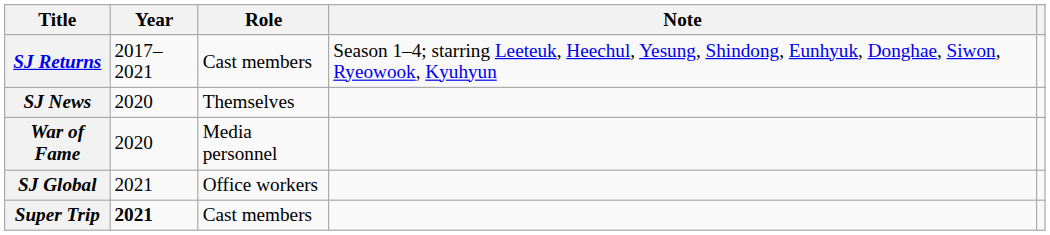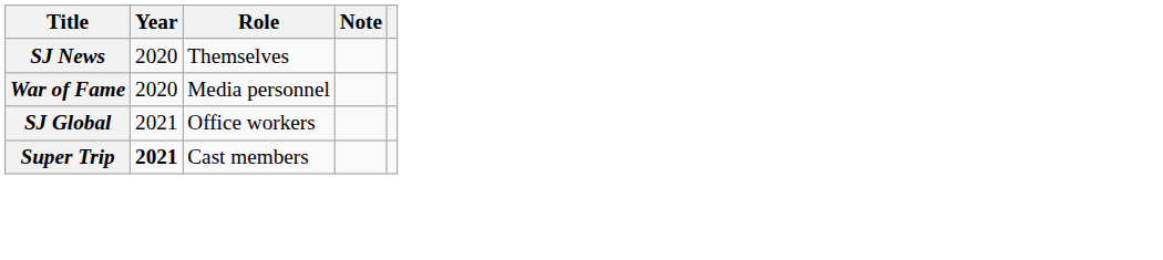 <table class="wikitable plainrowheaders sortable">
 <tr>
 <th scope="col">Title</th>
 <th scope="col">Year</th>
 <th scope="col">Role</th>
 <th scope="col" class="unsortable">Note</th>
 <th scope="col" class="unsortable"></th>
-</tr>
-<tr>
-<th scope="row"><em><a href='#'>SJ Returns</a></em></th>
-<td>2017–2021</td>
-<td>Cast members</td>
-<td>Season 1–4; starring <a href='#'>Leeteuk</a>, <a href='#'>Heechul</a>, <a href='#'>Yesung</a>, <a href='#'>Shindong</a>, <a href='#'>Eunhyuk</a>, <a href='#'>Donghae</a>, <a href='#'>Siwon</a>, <a href='#'>Ryeowook</a>, <a href='#'>Kyuhyun</a></td>
-<td style="text-align:center;"></td>
 </tr>
 <tr>
 <th scope="row"><em>SJ News</em></th>
 <td>2020</td>
 <td>Themselves</td>
 <td></td>
 <td style="text-align:center;"></td>
 </tr>
 <tr>
 <th scope="row"><em>War of Fame</em></th>
 <td>2020</td>
 <td>Media personnel</td>
 <td></td>
 <td style="text-align:center;"></td>
 </tr>
 <tr>
 <th scope="row"><em>SJ Global</em></th>
 <td>2021</td>
 <td>Office workers</td>
 <td></td>
 <td style="text-align:center;"></td>
 </tr>
 <tr>
 <th scope="row"><em>Super Trip</em></th>
 <td><strong>2021</strong></td>
 <td>Cast members</td>
 <td></td>
 <td></td>
 </tr>
 </table>
